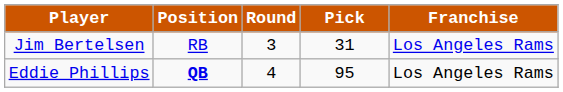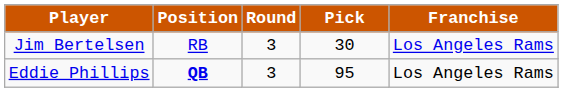 <table class=wikitable style="text-align:center">
 <tr style="background:#CC5500;color:#FFFFFF;">
 <td><strong>Player</strong></td>
 <td><strong>Position</strong></td>
 <td><strong>Round</strong></td>
 <td>  <strong>Pick</strong>  </td>
 <td><strong>Franchise</strong></td>
 </tr>
 <tr>
 <td><a href='#'>Jim Bertelsen</a></td>
 <td><a href='#'>RB</a></td>
 <td>3</td>
-<td>31</td>
+<td>30</td>
 <td align=left><a href='#'>Los Angeles Rams</a></td>
 </tr>
 <tr>
 <td><a href='#'>Eddie Phillips</a></td>
 <td><strong><a href='#'>QB</a></strong></td>
-<td>4</td>
+<td>3</td>
 <td>95</td>
 <td align=left>Los Angeles Rams</td>
 </tr>
 </table>
